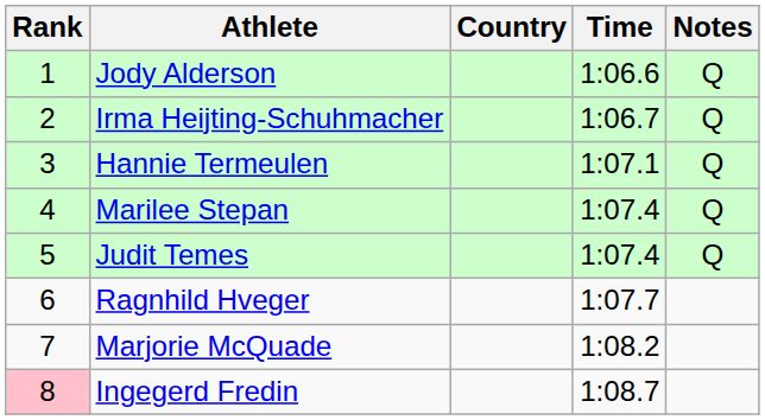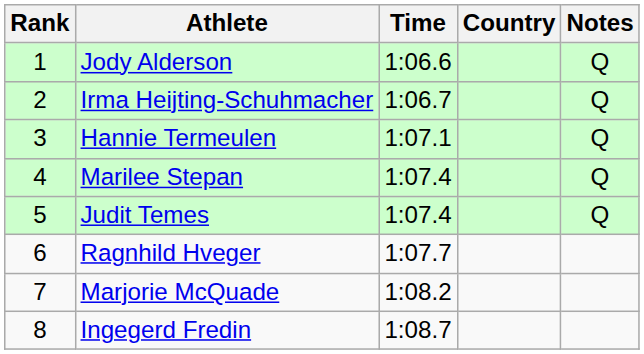 <table class="wikitable sortable" style="text-align:center">
 <tr>
 <th>Rank</th>
 <th>Athlete</th>
+<th>Time</th>
 <th>Country</th>
-<th>Time</th>
 <th>Notes</th>
 </tr>
 <tr bgcolor=#ccffcc>
 <td>1</td>
 <td align=left><a href='#'>Jody Alderson</a></td>
+<td>1:06.6</td>
 <td align=left></td>
-<td>1:06.6</td>
 <td>Q</td>
 </tr>
 <tr bgcolor=#ccffcc>
 <td>2</td>
 <td align=left><a href='#'>Irma Heijting-Schuhmacher</a></td>
+<td>1:06.7</td>
 <td align=left></td>
-<td>1:06.7</td>
 <td>Q</td>
 </tr>
 <tr bgcolor=#ccffcc>
 <td>3</td>
 <td align=left><a href='#'>Hannie Termeulen</a></td>
+<td>1:07.1</td>
 <td align=left></td>
-<td>1:07.1</td>
 <td>Q</td>
 </tr>
 <tr bgcolor=#ccffcc>
 <td>4</td>
 <td align=left><a href='#'>Marilee Stepan</a></td>
+<td>1:07.4</td>
 <td align=left></td>
-<td>1:07.4</td>
 <td>Q</td>
 </tr>
 <tr bgcolor=#ccffcc>
 <td>5</td>
 <td align=left><a href='#'>Judit Temes</a></td>
+<td>1:07.4</td>
 <td align=left></td>
-<td>1:07.4</td>
 <td>Q</td>
 </tr>
 <tr>
 <td>6</td>
 <td align=left><a href='#'>Ragnhild Hveger</a></td>
+<td>1:07.7</td>
 <td align=left></td>
-<td>1:07.7</td>
 <td></td>
 </tr>
 <tr>
 <td>7</td>
 <td align=left><a href='#'>Marjorie McQuade</a></td>
+<td>1:08.2</td>
 <td align=left></td>
-<td>1:08.2</td>
 <td></td>
 </tr>
 <tr>
-<td style="background: pink;">8</td>
+<td>8</td>
 <td align=left><a href='#'>Ingegerd Fredin</a></td>
+<td>1:08.7</td>
 <td align=left></td>
-<td>1:08.7</td>
 <td></td>
 </tr>
 </table>
